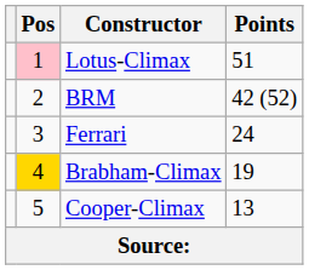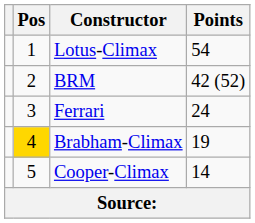 <table class="wikitable" style="font-size: 95%;">
 <tr>
 <th></th>
 <th>Pos</th>
 <th>Constructor</th>
 <th>Points</th>
 </tr>
 <tr>
 <td align="left"></td>
-<td align="center" style="background: pink;">1</td>
+<td align="center">1</td>
 <td> <a href='#'>Lotus</a>-<a href='#'>Climax</a></td>
-<td align="left">51</td>
+<td align="left">54</td>
 </tr>
 <tr>
 <td align="left"></td>
 <td align="center">2</td>
 <td> <a href='#'>BRM</a></td>
 <td align="left">42 (52)</td>
 </tr>
 <tr>
 <td align="left"></td>
 <td align="center">3</td>
 <td> <a href='#'>Ferrari</a></td>
 <td align="left">24</td>
 </tr>
 <tr>
 <td align="left"></td>
 <td align="center" style="background: gold;">4</td>
 <td> <a href='#'>Brabham</a>-<a href='#'>Climax</a></td>
 <td align="left">19</td>
 </tr>
 <tr>
 <td align="left"></td>
 <td align="center">5</td>
 <td> <a href='#'>Cooper</a>-<a href='#'>Climax</a></td>
-<td align="left">13</td>
+<td align="left">14</td>
 </tr>
 <tr>
 <th colspan=4>Source: </th>
 </tr>
 </table>
